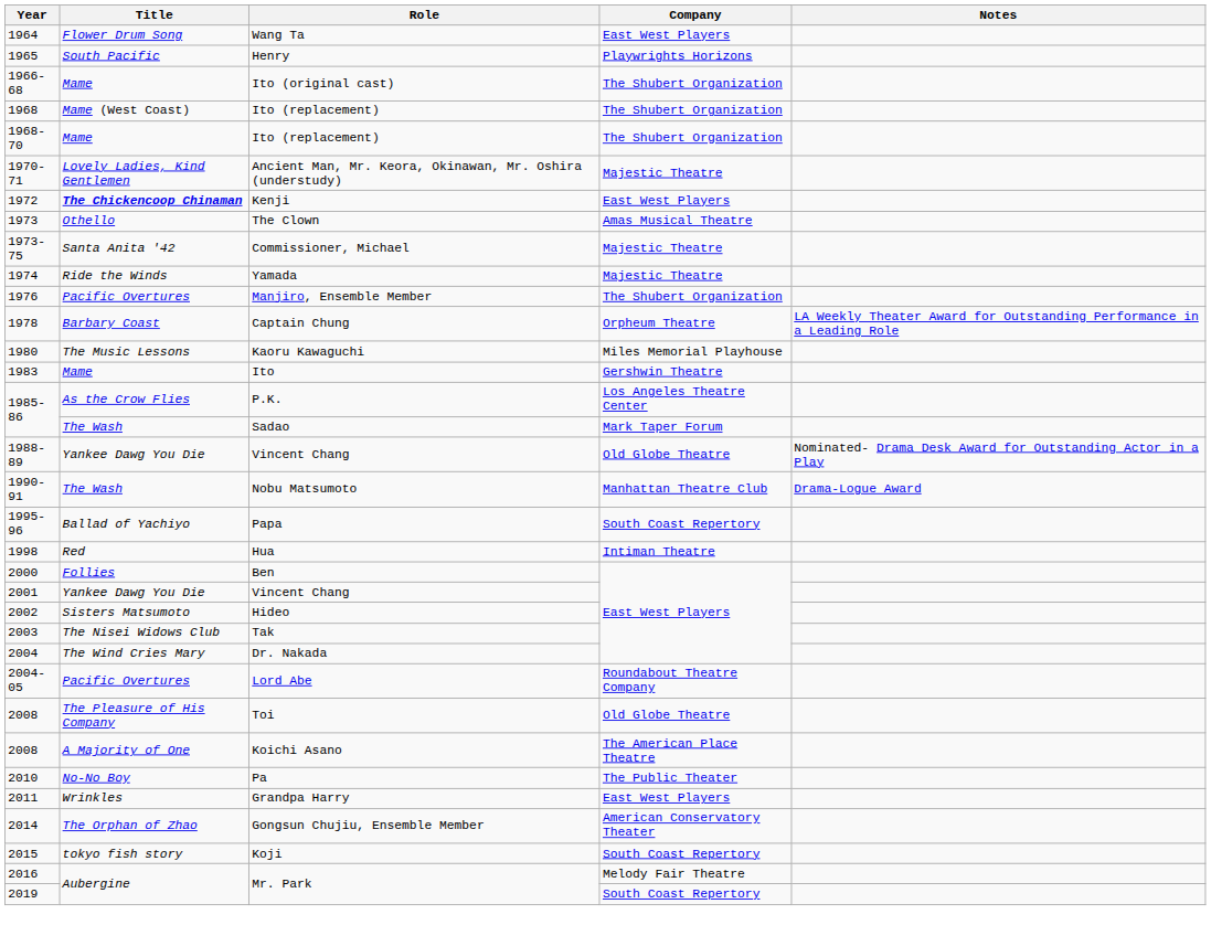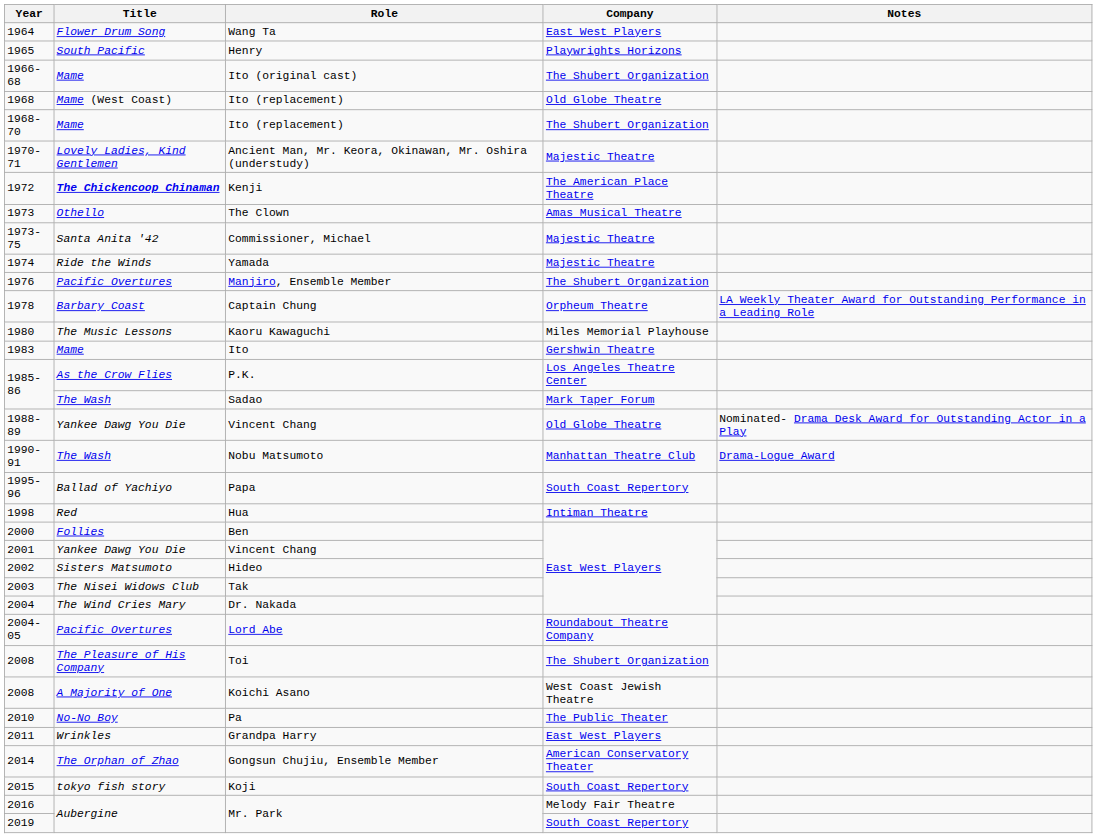 <table class="wikitable">
 <tr>
 <th>Year</th>
 <th>Title</th>
 <th>Role</th>
 <th>Company</th>
 <th>Notes</th>
 </tr>
 <tr>
 <td>1964</td>
 <td><em><a href='#'>Flower Drum Song</a></em></td>
 <td>Wang Ta</td>
 <td><a href='#'>East West Players</a></td>
 <td></td>
 </tr>
 <tr>
 <td>1965</td>
 <td><a href='#'><em>South Pacific</em></a></td>
 <td>Henry</td>
 <td><a href='#'>Playwrights Horizons</a></td>
 <td></td>
 </tr>
 <tr>
 <td>1966-68</td>
 <td><a href='#'><em>Mame</em></a></td>
 <td>Ito (original cast)</td>
 <td><a href='#'>The Shubert Organization</a></td>
 <td></td>
 </tr>
 <tr>
 <td>1968</td>
 <td><a href='#'><em>Mame</em></a> (West Coast)</td>
 <td>Ito (replacement)</td>
-<td><a href='#'>The Shubert Organization</a></td>
+<td><a href='#'>Old Globe Theatre</a></td>
 <td></td>
 </tr>
 <tr>
 <td>1968-70</td>
 <td><a href='#'><em>Mame</em></a></td>
 <td>Ito (replacement)</td>
 <td><a href='#'>The Shubert Organization</a></td>
 <td></td>
 </tr>
 <tr>
 <td>1970-71</td>
 <td><em><a href='#'>Lovely Ladies, Kind Gentlemen</a></em></td>
 <td>Ancient Man, Mr. Keora, Okinawan, Mr. Oshira (understudy)</td>
 <td><a href='#'>Majestic Theatre</a></td>
 <td></td>
 </tr>
 <tr>
 <td>1972</td>
 <td><strong><em><a href='#'>The Chickencoop Chinaman</a></em></strong></td>
 <td>Kenji</td>
-<td><a href='#'>East West Players</a></td>
+<td><a href='#'>The American Place Theatre</a></td>
 <td></td>
 </tr>
 <tr>
 <td>1973</td>
 <td><em><a href='#'>Othello</a></em></td>
 <td>The Clown</td>
 <td><a href='#'>Amas Musical Theatre</a></td>
 <td></td>
 </tr>
 <tr>
 <td>1973-75</td>
 <td><em>Santa Anita '42</em></td>
 <td>Commissioner, Michael</td>
 <td><a href='#'>Majestic Theatre</a></td>
 <td></td>
 </tr>
 <tr>
 <td>1974</td>
 <td><em>Ride the Winds</em></td>
 <td>Yamada</td>
 <td><a href='#'>Majestic Theatre</a></td>
 <td></td>
 </tr>
 <tr>
 <td>1976</td>
 <td><em><a href='#'>Pacific Overtures</a></em></td>
 <td><a href='#'>Manjiro</a>, Ensemble Member</td>
 <td><a href='#'>The Shubert Organization</a></td>
 <td></td>
 </tr>
 <tr>
 <td>1978</td>
 <td><a href='#'><em>Barbary Coast</em></a></td>
 <td>Captain Chung</td>
 <td><a href='#'>Orpheum Theatre</a></td>
 <td><a href='#'>LA Weekly Theater Award for Outstanding Performance in a Leading Role</a></td>
 </tr>
 <tr>
 <td>1980</td>
 <td><em>The Music Lessons</em></td>
 <td>Kaoru Kawaguchi</td>
 <td>Miles Memorial Playhouse</td>
 <td></td>
 </tr>
 <tr>
 <td>1983</td>
 <td><a href='#'><em>Mame</em></a></td>
 <td>Ito</td>
 <td><a href='#'>Gershwin Theatre</a></td>
 <td></td>
 </tr>
 <tr>
 <td rowspan="2">1985-86</td>
 <td><a href='#'><em>As the Crow Flies</em></a></td>
 <td>P.K.</td>
 <td><a href='#'>Los Angeles Theatre Center</a></td>
 <td></td>
 </tr>
 <tr>
 <td><a href='#'><em>The Wash</em></a></td>
 <td>Sadao</td>
 <td><a href='#'>Mark Taper Forum</a></td>
 <td></td>
 </tr>
 <tr>
 <td>1988-89</td>
 <td><em>Yankee Dawg You Die</em></td>
 <td>Vincent Chang</td>
 <td><a href='#'>Old Globe Theatre</a></td>
 <td>Nominated- <a href='#'>Drama Desk Award for Outstanding Actor in a Play</a></td>
 </tr>
 <tr>
 <td>1990-91</td>
 <td><a href='#'><em>The Wash</em></a></td>
 <td>Nobu Matsumoto</td>
 <td><a href='#'>Manhattan Theatre Club</a></td>
 <td><a href='#'>Drama-Logue Award</a></td>
 </tr>
 <tr>
 <td>1995-96</td>
 <td><em>Ballad of Yachiyo</em></td>
 <td>Papa</td>
 <td><a href='#'>South Coast Repertory</a></td>
 <td></td>
 </tr>
 <tr>
 <td>1998</td>
 <td><em>Red</em></td>
 <td>Hua</td>
 <td><a href='#'>Intiman Theatre</a></td>
 <td></td>
 </tr>
 <tr>
 <td>2000</td>
 <td><em><a href='#'>Follies</a></em></td>
 <td>Ben</td>
 <td rowspan="5"><a href='#'>East West Players</a></td>
 <td></td>
 </tr>
 <tr>
 <td>2001</td>
 <td><em>Yankee Dawg You Die</em></td>
 <td>Vincent Chang</td>
 <td></td>
 </tr>
 <tr>
 <td>2002</td>
 <td><em>Sisters Matsumoto</em></td>
 <td>Hideo</td>
 <td></td>
 </tr>
 <tr>
 <td>2003</td>
 <td><em>The Nisei Widows Club</em></td>
 <td>Tak</td>
 <td></td>
 </tr>
 <tr>
 <td>2004</td>
 <td><em>The Wind Cries Mary</em></td>
 <td>Dr. Nakada</td>
 <td></td>
 </tr>
 <tr>
 <td>2004-05</td>
 <td><em><a href='#'>Pacific Overtures</a></em></td>
 <td><a href='#'>Lord Abe</a></td>
 <td><a href='#'>Roundabout Theatre Company</a></td>
 <td></td>
 </tr>
 <tr>
 <td>2008</td>
 <td><em><a href='#'>The Pleasure of His Company</a></em></td>
 <td>Toi</td>
-<td><a href='#'>Old Globe Theatre</a></td>
+<td><a href='#'>The Shubert Organization</a></td>
 <td></td>
 </tr>
 <tr>
 <td>2008</td>
 <td><em><a href='#'>A Majority of One</a></em></td>
 <td>Koichi Asano</td>
-<td><a href='#'>The American Place Theatre</a></td>
+<td>West Coast Jewish Theatre</td>
 <td></td>
 </tr>
 <tr>
 <td>2010</td>
 <td><em><a href='#'>No-No Boy</a></em></td>
 <td>Pa</td>
 <td><a href='#'>The Public Theater</a></td>
 <td></td>
 </tr>
 <tr>
 <td>2011</td>
 <td><em>Wrinkles</em></td>
 <td>Grandpa Harry</td>
 <td><a href='#'>East West Players</a></td>
 <td></td>
 </tr>
 <tr>
 <td>2014</td>
 <td><em><a href='#'>The Orphan of Zhao</a></em></td>
 <td>Gongsun Chujiu, Ensemble Member</td>
 <td><a href='#'>American Conservatory Theater</a></td>
 <td></td>
 </tr>
 <tr>
 <td>2015</td>
 <td><em>tokyo fish story</em></td>
 <td>Koji</td>
 <td><a href='#'>South Coast Repertory</a></td>
 <td></td>
 </tr>
 <tr>
 <td>2016</td>
 <td rowspan="2"><em>Aubergine</em></td>
 <td rowspan="2">Mr. Park</td>
 <td>Melody Fair Theatre</td>
 <td></td>
 </tr>
 <tr>
 <td>2019</td>
 <td><a href='#'>South Coast Repertory</a></td>
 <td></td>
 </tr>
 </table>
